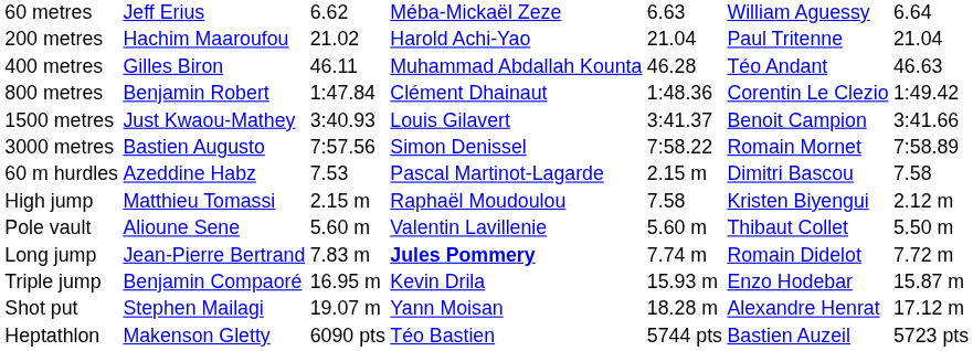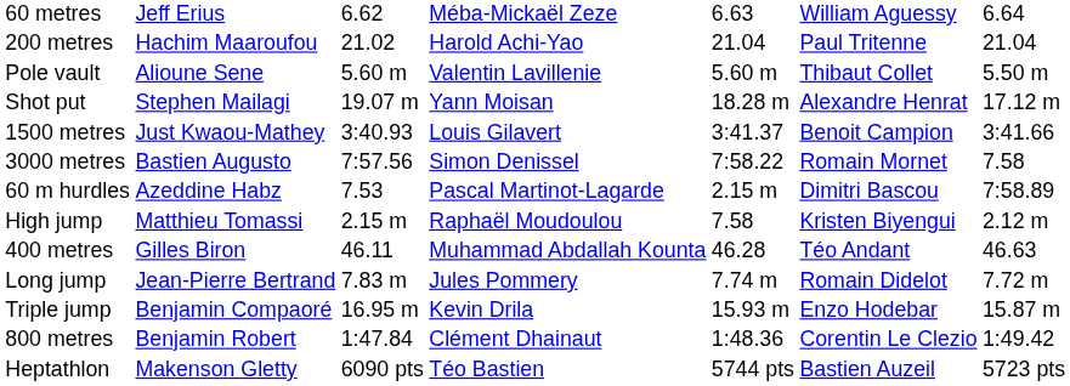 <table>
 <tr>
 <td>60 metres</td>
 <td><a href='#'>Jeff Erius</a></td>
 <td>6.62  </td>
 <td><a href='#'>Méba-Mickaël Zeze</a></td>
 <td>6.63 </td>
 <td><a href='#'>William Aguessy</a></td>
 <td>6.64 </td>
 </tr>
 <tr>
 <td>200 metres</td>
 <td><a href='#'>Hachim Maaroufou</a></td>
 <td>21.02 </td>
 <td><a href='#'>Harold Achi-Yao</a></td>
 <td>21.04 </td>
 <td><a href='#'>Paul Tritenne</a></td>
 <td>21.04 </td>
 </tr>
 <tr>
-<td>400 metres</td>
-<td><a href='#'>Gilles Biron</a></td>
-<td>46.11 </td>
-<td><a href='#'>Muhammad Abdallah Kounta</a></td>
-<td>46.28 </td>
-<td><a href='#'>Téo Andant</a></td>
-<td>46.63 </td>
+<td>Pole vault</td>
+<td><a href='#'>Alioune Sene</a></td>
+<td>5.60 m</td>
+<td><a href='#'>Valentin Lavillenie</a></td>
+<td>5.60 m</td>
+<td><a href='#'>Thibaut Collet</a></td>
+<td>5.50 m</td>
 </tr>
 <tr>
-<td>800 metres</td>
-<td><a href='#'>Benjamin Robert</a></td>
-<td>1:47.84</td>
-<td><a href='#'>Clément Dhainaut</a></td>
-<td>1:48.36</td>
-<td><a href='#'>Corentin Le Clezio</a></td>
-<td>1:49.42</td>
+<td>Shot put</td>
+<td><a href='#'>Stephen Mailagi</a></td>
+<td>19.07 m </td>
+<td><a href='#'>Yann Moisan</a></td>
+<td>18.28 m</td>
+<td><a href='#'>Alexandre Henrat</a></td>
+<td>17.12 m</td>
 </tr>
 <tr>
 <td>1500 metres</td>
 <td><a href='#'>Just Kwaou-Mathey</a></td>
 <td>3:40.93</td>
 <td><a href='#'>Louis Gilavert</a></td>
 <td>3:41.37</td>
 <td><a href='#'>Benoit Campion</a></td>
 <td>3:41.66</td>
 </tr>
 <tr>
 <td>3000 metres</td>
 <td><a href='#'>Bastien Augusto</a></td>
 <td>7:57.56</td>
 <td><a href='#'>Simon Denissel</a></td>
 <td>7:58.22</td>
 <td><a href='#'>Romain Mornet</a></td>
-<td>7:58.89</td>
+<td>7.58</td>
 </tr>
 <tr>
 <td>60 m hurdles</td>
 <td><a href='#'>Azeddine Habz</a></td>
 <td>7.53 </td>
 <td><a href='#'>Pascal Martinot-Lagarde</a></td>
 <td>2.15 m </td>
 <td><a href='#'>Dimitri Bascou</a></td>
-<td>7.58</td>
+<td>7:58.89</td>
 </tr>
 <tr>
 <td>High jump</td>
 <td><a href='#'>Matthieu Tomassi</a></td>
 <td>2.15 m</td>
 <td><a href='#'>Raphaël Moudoulou</a></td>
 <td>7.58</td>
 <td><a href='#'>Kristen Biyengui</a></td>
 <td>2.12 m</td>
 </tr>
 <tr>
-<td>Pole vault</td>
-<td><a href='#'>Alioune Sene</a></td>
-<td>5.60 m</td>
-<td><a href='#'>Valentin Lavillenie</a></td>
-<td>5.60 m</td>
-<td><a href='#'>Thibaut Collet</a></td>
-<td>5.50 m</td>
+<td>400 metres</td>
+<td><a href='#'>Gilles Biron</a></td>
+<td>46.11 </td>
+<td><a href='#'>Muhammad Abdallah Kounta</a></td>
+<td>46.28 </td>
+<td><a href='#'>Téo Andant</a></td>
+<td>46.63 </td>
 </tr>
 <tr>
 <td>Long jump</td>
 <td><a href='#'>Jean-Pierre Bertrand</a></td>
 <td>7.83 m</td>
-<td><strong><a href='#'>Jules Pommery</a></strong></td>
+<td><a href='#'>Jules Pommery</a></td>
 <td>7.74 m</td>
 <td><a href='#'>Romain Didelot</a></td>
 <td>7.72 m</td>
 </tr>
 <tr>
 <td>Triple jump</td>
 <td><a href='#'>Benjamin Compaoré</a></td>
 <td>16.95 m</td>
 <td><a href='#'>Kevin Drila</a></td>
 <td>15.93 m</td>
 <td><a href='#'>Enzo Hodebar</a></td>
 <td>15.87 m</td>
 </tr>
 <tr>
-<td>Shot put</td>
-<td><a href='#'>Stephen Mailagi</a></td>
-<td>19.07 m </td>
-<td><a href='#'>Yann Moisan</a></td>
-<td>18.28 m</td>
-<td><a href='#'>Alexandre Henrat</a></td>
-<td>17.12 m</td>
+<td>800 metres</td>
+<td><a href='#'>Benjamin Robert</a></td>
+<td>1:47.84</td>
+<td><a href='#'>Clément Dhainaut</a></td>
+<td>1:48.36</td>
+<td><a href='#'>Corentin Le Clezio</a></td>
+<td>1:49.42</td>
 </tr>
 <tr>
 <td>Heptathlon</td>
 <td><a href='#'>Makenson Gletty</a></td>
 <td>6090 pts </td>
 <td><a href='#'>Téo Bastien</a></td>
 <td>5744 pts </td>
 <td><a href='#'>Bastien Auzeil</a></td>
 <td>5723 pts</td>
 </tr>
 </table>
